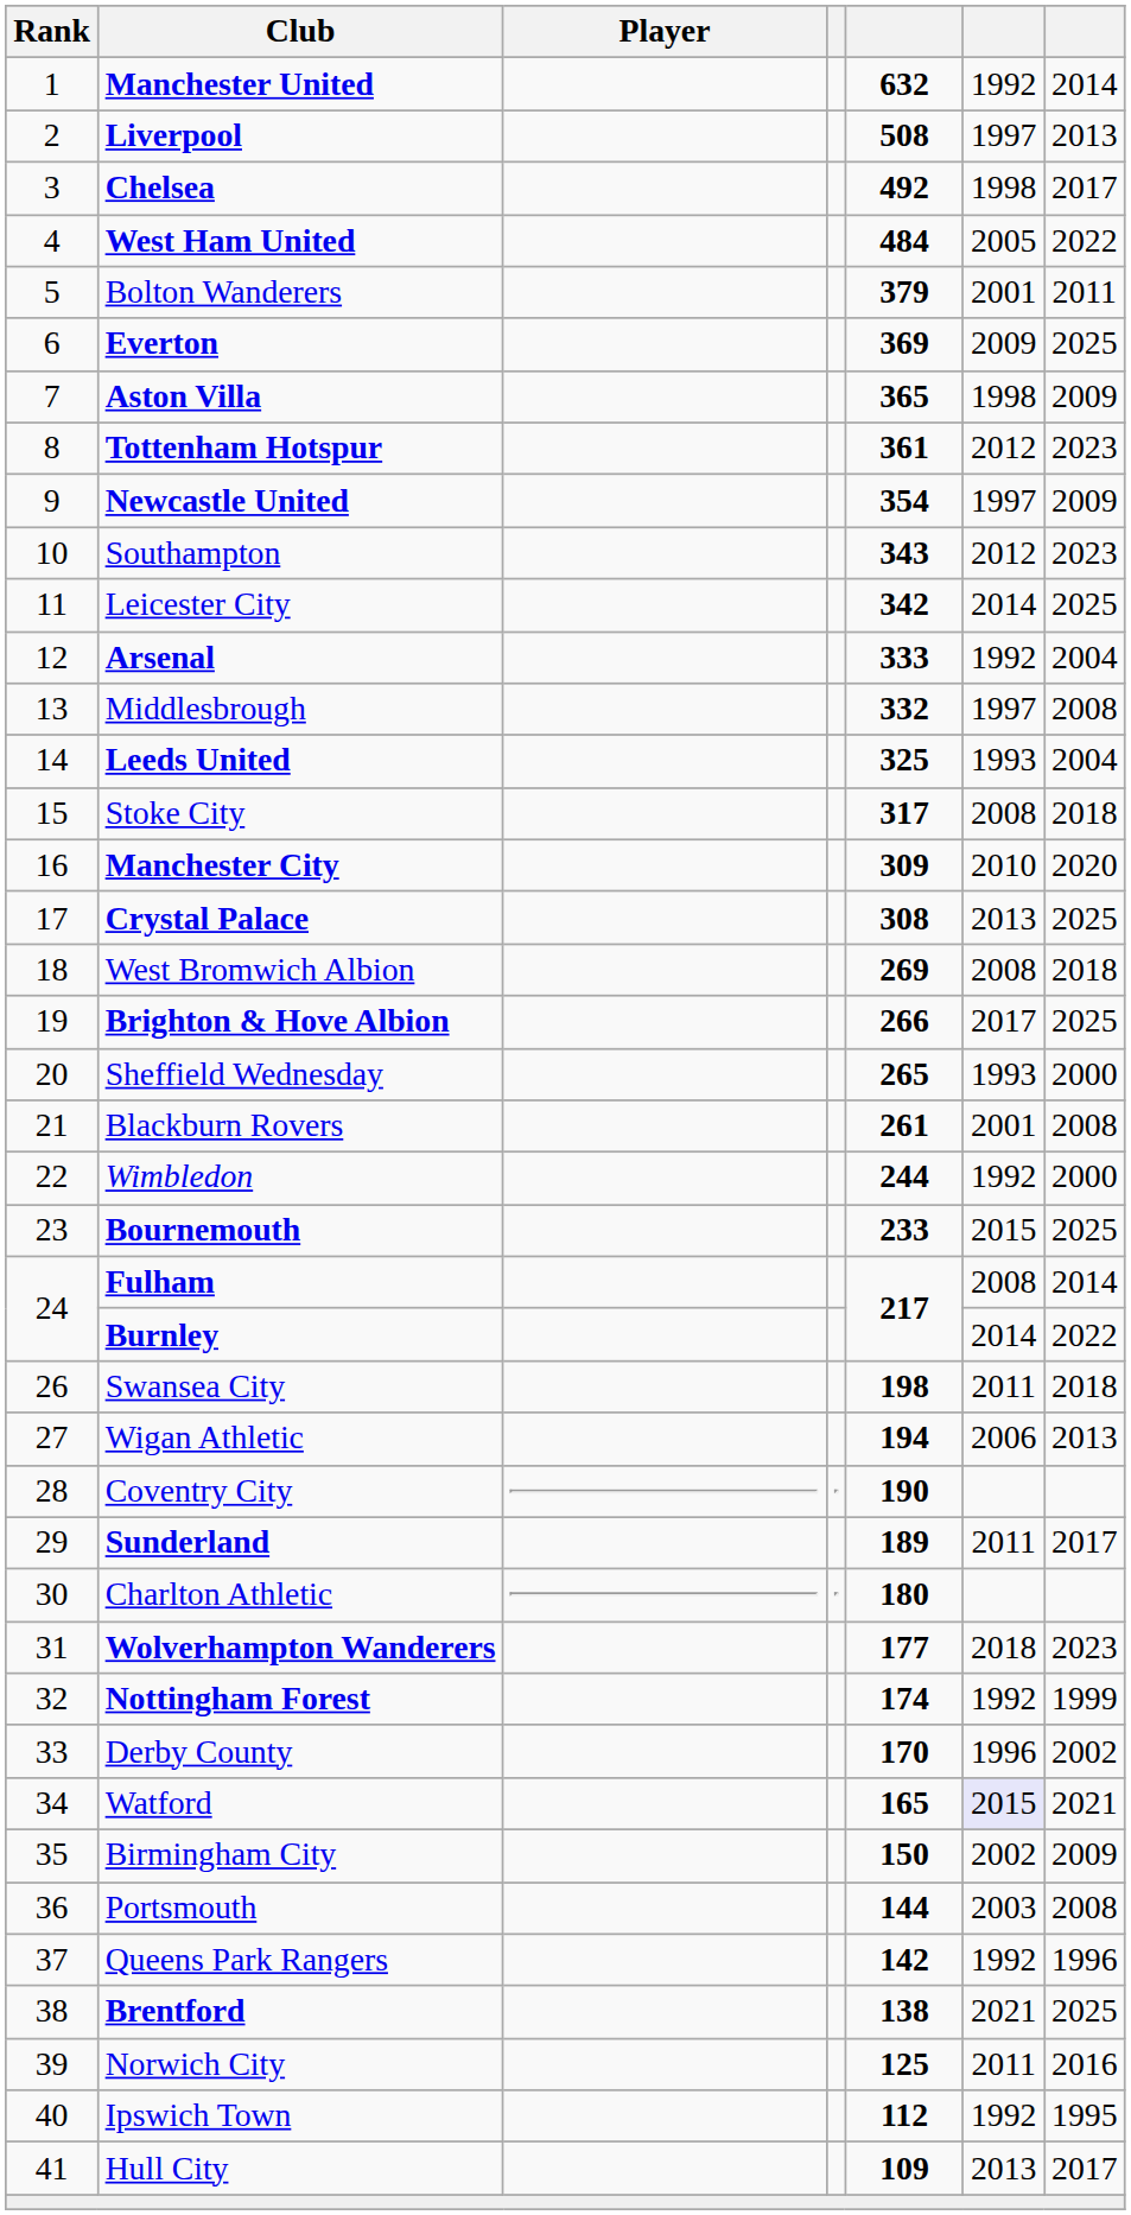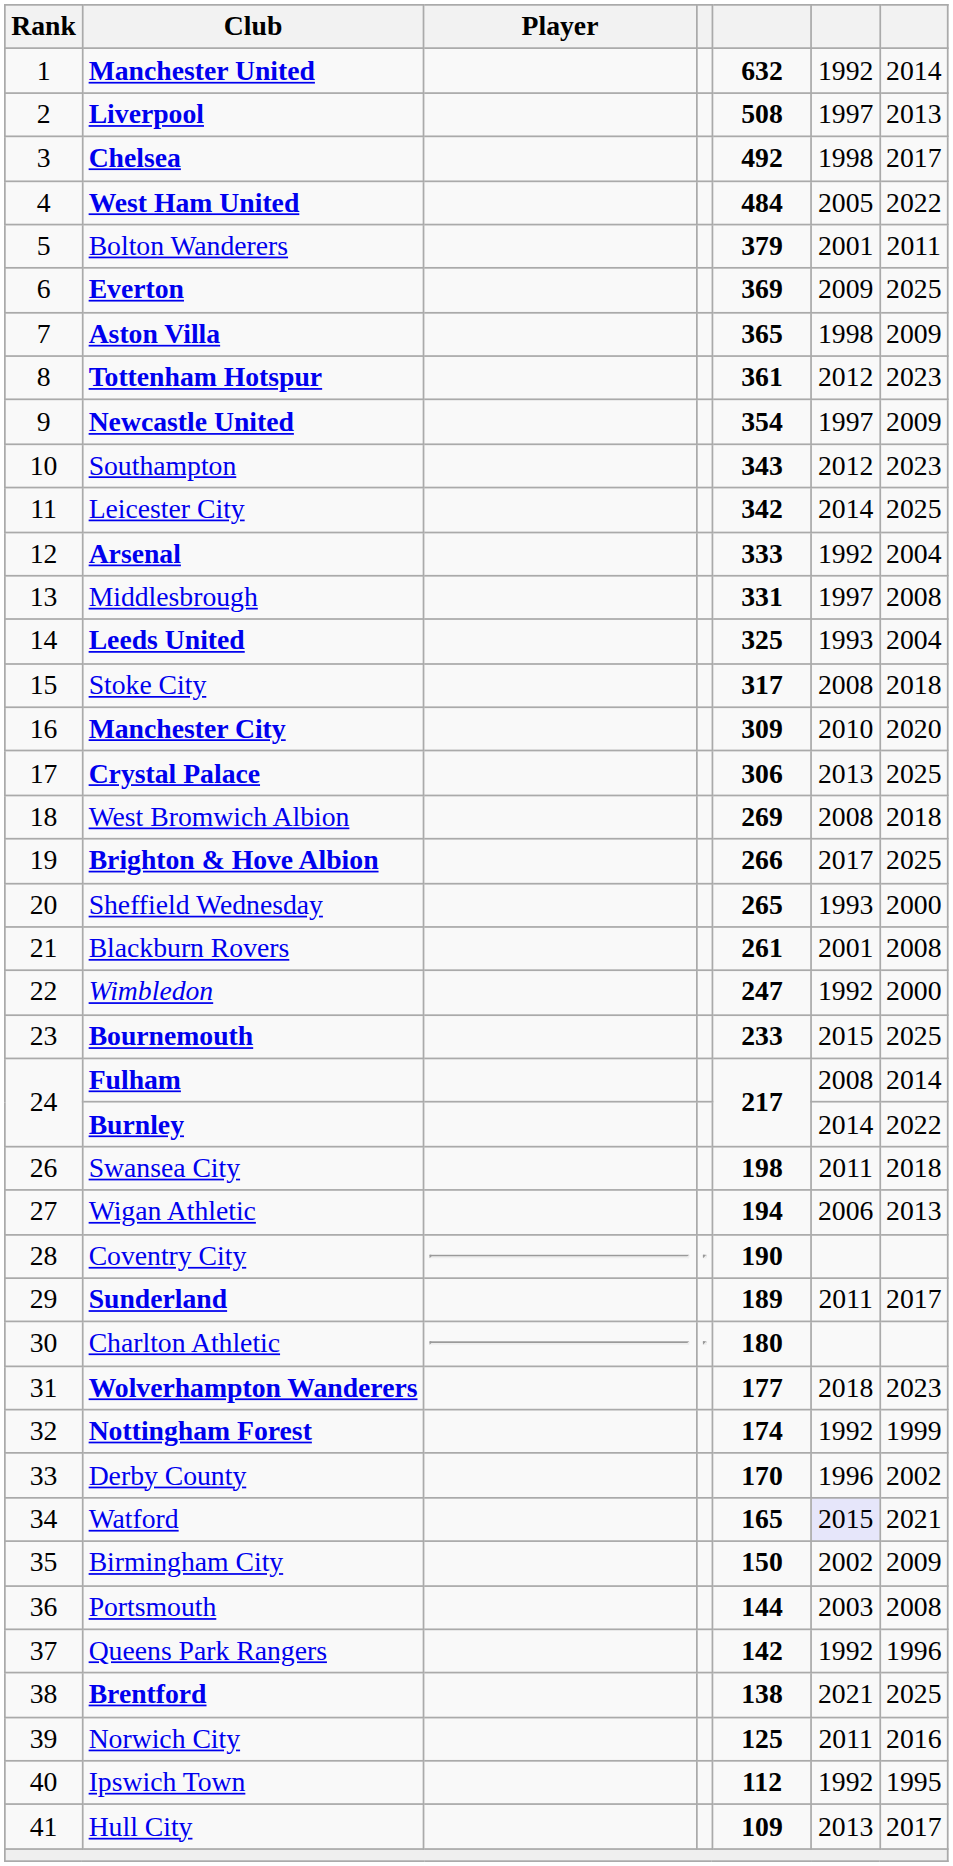 <table class="wikitable sortable nowrap" style="text-align: center">
 <tr>
 <th>Rank</th>
 <th>Club</th>
 <th width="150">Player</th>
 <th></th>
 <th width="50"></th>
 <th></th>
 <th></th>
 </tr>
 <tr>
 <td>1</td>
 <td align=left><strong><a href='#'>Manchester United</a></strong></td>
 <td align=left></td>
 <td></td>
 <td><strong>632</strong></td>
 <td>1992</td>
 <td>2014</td>
 </tr>
 <tr>
 <td>2</td>
 <td align=left><strong><a href='#'>Liverpool</a></strong></td>
 <td align=left></td>
 <td></td>
 <td><strong>508</strong></td>
 <td>1997</td>
 <td>2013</td>
 </tr>
 <tr>
 <td>3</td>
 <td align=left><strong><a href='#'>Chelsea</a></strong></td>
 <td align=left></td>
 <td></td>
 <td><strong>492</strong></td>
 <td>1998</td>
 <td>2017</td>
 </tr>
 <tr>
 <td>4</td>
 <td align=left><strong><a href='#'>West Ham United</a></strong></td>
 <td align=left></td>
 <td></td>
 <td><strong>484</strong></td>
 <td>2005</td>
 <td>2022</td>
 </tr>
 <tr>
 <td>5</td>
 <td align=left><a href='#'>Bolton Wanderers</a></td>
 <td align=left></td>
 <td></td>
 <td><strong>379</strong></td>
 <td>2001</td>
 <td>2011</td>
 </tr>
 <tr>
 <td>6</td>
 <td align=left><strong><a href='#'>Everton</a></strong></td>
 <td align=left><strong></strong></td>
 <td></td>
 <td><strong>369</strong></td>
 <td>2009</td>
 <td>2025</td>
 </tr>
 <tr>
 <td>7</td>
 <td align=left><strong><a href='#'>Aston Villa</a></strong></td>
 <td align=left></td>
 <td></td>
 <td><strong>365</strong></td>
 <td>1998</td>
 <td>2009</td>
 </tr>
 <tr>
 <td>8</td>
 <td align=left><strong><a href='#'>Tottenham Hotspur</a></strong></td>
 <td align=left></td>
 <td></td>
 <td><strong>361</strong></td>
 <td>2012</td>
 <td>2023</td>
 </tr>
 <tr>
 <td>9</td>
 <td align=left><strong><a href='#'>Newcastle United</a></strong></td>
 <td align=left></td>
 <td></td>
 <td><strong>354</strong></td>
 <td>1997</td>
 <td>2009</td>
 </tr>
 <tr>
 <td>10</td>
 <td align=left><a href='#'>Southampton</a></td>
 <td align=left></td>
 <td></td>
 <td><strong>343</strong></td>
 <td>2012</td>
 <td>2023</td>
 </tr>
 <tr>
 <td>11</td>
 <td align=left><a href='#'>Leicester City</a></td>
 <td align=left></td>
 <td></td>
 <td><strong>342</strong></td>
 <td>2014</td>
 <td>2025</td>
 </tr>
 <tr>
 <td>12</td>
 <td align=left><strong><a href='#'>Arsenal</a></strong></td>
 <td align=left></td>
 <td></td>
 <td><strong>333</strong></td>
 <td>1992</td>
 <td>2004</td>
 </tr>
 <tr>
 <td>13</td>
 <td align=left><a href='#'>Middlesbrough</a></td>
 <td align=left></td>
 <td></td>
-<td><strong>332</strong></td>
+<td><strong>331</strong></td>
 <td>1997</td>
 <td>2008</td>
 </tr>
 <tr>
 <td>14</td>
 <td align=left><strong><a href='#'>Leeds United</a></strong></td>
 <td align=left></td>
 <td></td>
 <td><strong>325</strong></td>
 <td>1993</td>
 <td>2004</td>
 </tr>
 <tr>
 <td>15</td>
 <td align=left><a href='#'>Stoke City</a></td>
 <td align=left></td>
 <td></td>
 <td><strong>317</strong></td>
 <td>2008</td>
 <td>2018</td>
 </tr>
 <tr>
 <td>16</td>
 <td align=left><strong><a href='#'>Manchester City</a></strong></td>
 <td align=left></td>
 <td></td>
 <td><strong>309</strong></td>
 <td>2010</td>
 <td>2020</td>
 </tr>
 <tr>
 <td>17</td>
 <td align=left><strong><a href='#'>Crystal Palace</a></strong></td>
 <td align=left></td>
 <td></td>
-<td><strong>308</strong></td>
+<td><strong>306</strong></td>
 <td>2013</td>
 <td>2025</td>
 </tr>
 <tr>
 <td>18</td>
 <td align=left><a href='#'>West Bromwich Albion</a></td>
 <td align=left></td>
 <td></td>
 <td><strong>269</strong></td>
 <td>2008</td>
 <td>2018</td>
 </tr>
 <tr>
 <td>19</td>
 <td align=left><strong><a href='#'>Brighton & Hove Albion</a></strong></td>
 <td align=left><strong></strong></td>
 <td></td>
 <td><strong>266</strong></td>
 <td>2017</td>
 <td>2025</td>
 </tr>
 <tr>
 <td>20</td>
 <td align=left><a href='#'>Sheffield Wednesday</a></td>
 <td align=left></td>
 <td></td>
 <td><strong>265</strong></td>
 <td>1993</td>
 <td>2000</td>
 </tr>
 <tr>
 <td>21</td>
 <td align=left><a href='#'>Blackburn Rovers</a></td>
 <td align=left></td>
 <td></td>
 <td><strong>261</strong></td>
 <td>2001</td>
 <td>2008</td>
 </tr>
 <tr>
 <td>22</td>
 <td align=left><em><a href='#'>Wimbledon</a></em></td>
 <td align=left></td>
 <td></td>
-<td><strong>244</strong></td>
+<td><strong>247</strong></td>
 <td>1992</td>
 <td>2000</td>
 </tr>
 <tr>
 <td>23</td>
 <td align=left><strong><a href='#'>Bournemouth</a></strong></td>
 <td align=left><strong></strong></td>
 <td></td>
 <td><strong>233</strong></td>
 <td>2015</td>
 <td>2025</td>
 </tr>
 <tr>
 <td rowspan="2">24</td>
 <td align=left><strong><a href='#'>Fulham</a></strong></td>
 <td align=left></td>
 <td></td>
 <td rowspan="2"><strong>217</strong></td>
 <td>2008</td>
 <td>2014</td>
 </tr>
 <tr>
 <td align=left><strong><a href='#'>Burnley</a></strong></td>
 <td align=left></td>
 <td></td>
 <td>2014</td>
 <td>2022</td>
 </tr>
 <tr>
 <td>26</td>
 <td align=left><a href='#'>Swansea City</a></td>
 <td align=left></td>
 <td></td>
 <td><strong>198</strong></td>
 <td>2011</td>
 <td>2018</td>
 </tr>
 <tr>
 <td>27</td>
 <td align=left><a href='#'>Wigan Athletic</a></td>
 <td align=left></td>
 <td></td>
 <td><strong>194</strong></td>
 <td>2006</td>
 <td>2013</td>
 </tr>
 <tr>
 <td>28</td>
 <td align=left><a href='#'>Coventry City</a></td>
 <td align=left><hr></td>
 <td><hr></td>
 <td><strong>190</strong></td>
 <td></td>
 <td></td>
 </tr>
 <tr>
 <td>29</td>
 <td align=left><strong><a href='#'>Sunderland</a></strong></td>
 <td align=left></td>
 <td></td>
 <td><strong>189</strong></td>
 <td>2011</td>
 <td>2017</td>
 </tr>
 <tr>
 <td>30</td>
 <td align=left><a href='#'>Charlton Athletic</a></td>
 <td align=left><hr></td>
 <td><hr></td>
 <td><strong>180</strong></td>
 <td></td>
 <td></td>
 </tr>
 <tr>
 <td>31</td>
 <td align=left><strong><a href='#'>Wolverhampton Wanderers</a></strong></td>
 <td align=left></td>
 <td></td>
 <td><strong>177</strong></td>
 <td>2018</td>
 <td>2023</td>
 </tr>
 <tr>
 <td>32</td>
 <td align=left><strong><a href='#'>Nottingham Forest</a></strong></td>
 <td align=left></td>
 <td></td>
 <td><strong>174</strong></td>
 <td>1992</td>
 <td>1999</td>
 </tr>
 <tr>
 <td>33</td>
 <td align=left><a href='#'>Derby County</a></td>
 <td align=left></td>
 <td></td>
 <td><strong>170</strong></td>
 <td>1996</td>
 <td>2002</td>
 </tr>
 <tr>
 <td>34</td>
 <td align=left><a href='#'>Watford</a></td>
 <td align=left></td>
 <td></td>
 <td><strong>165</strong></td>
 <td style="background: lavender;">2015</td>
 <td>2021</td>
 </tr>
 <tr>
 <td>35</td>
 <td align=left><a href='#'>Birmingham City</a></td>
 <td align=left></td>
 <td></td>
 <td><strong>150</strong></td>
 <td>2002</td>
 <td>2009</td>
 </tr>
 <tr>
 <td>36</td>
 <td align=left><a href='#'>Portsmouth</a></td>
 <td align=left></td>
 <td></td>
 <td><strong>144</strong></td>
 <td>2003</td>
 <td>2008</td>
 </tr>
 <tr>
 <td>37</td>
 <td align=left><a href='#'>Queens Park Rangers</a></td>
 <td align=left></td>
 <td></td>
 <td><strong>142</strong></td>
 <td>1992</td>
 <td>1996</td>
 </tr>
 <tr>
 <td>38</td>
 <td align=left><strong><a href='#'>Brentford</a></strong></td>
 <td align=left><strong></strong></td>
 <td></td>
 <td><strong>138</strong></td>
 <td>2021</td>
 <td>2025</td>
 </tr>
 <tr>
 <td>39</td>
 <td align=left><a href='#'>Norwich City</a></td>
 <td align=left></td>
 <td></td>
 <td><strong>125</strong></td>
 <td>2011</td>
 <td>2016</td>
 </tr>
 <tr>
 <td>40</td>
 <td align=left><a href='#'>Ipswich Town</a></td>
 <td align=left></td>
 <td></td>
 <td><strong>112</strong></td>
 <td>1992</td>
 <td>1995</td>
 </tr>
 <tr>
 <td>41</td>
 <td align=left><a href='#'>Hull City</a></td>
 <td align=left></td>
 <td></td>
 <td><strong>109</strong></td>
 <td>2013</td>
 <td>2017</td>
 </tr>
 <tr bgcolor=efefef class="sortbottom">
 <td colspan=7></td>
 </tr>
 </table>
